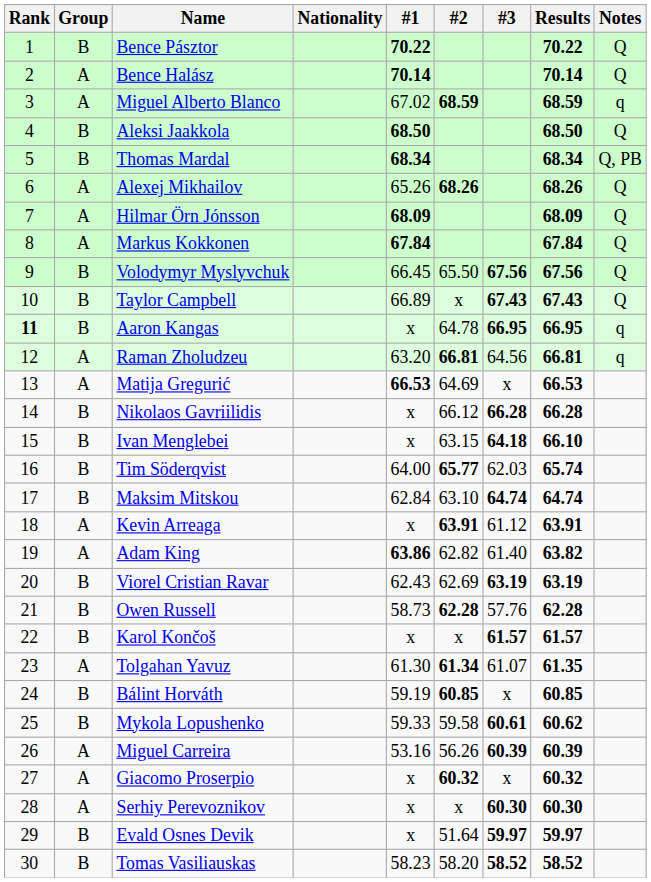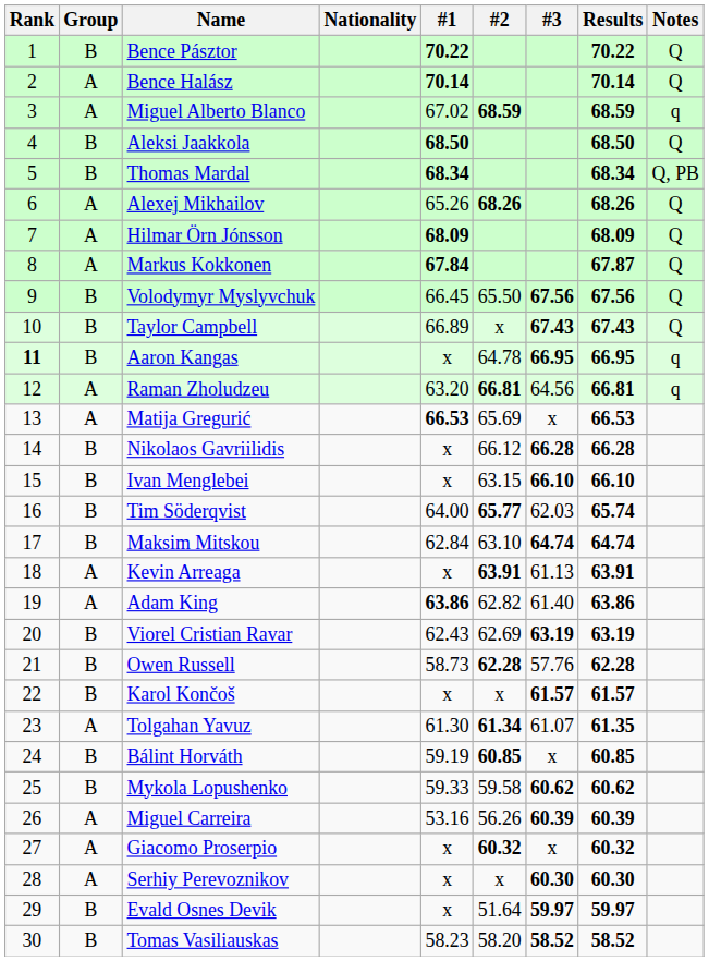 <table class="wikitable sortable" style="text-align:center">
 <tr>
 <th>Rank</th>
 <th>Group</th>
 <th>Name</th>
 <th>Nationality</th>
 <th>#1</th>
 <th>#2</th>
 <th>#3</th>
 <th>Results</th>
 <th>Notes</th>
 </tr>
 <tr bgcolor=ccffcc>
 <td>1</td>
 <td>B</td>
 <td align=left><a href='#'>Bence Pásztor</a></td>
 <td align=left></td>
 <td><strong>70.22</strong></td>
 <td></td>
 <td></td>
 <td><strong>70.22</strong></td>
 <td>Q</td>
 </tr>
 <tr bgcolor=ccffcc>
 <td>2</td>
 <td>A</td>
 <td align=left><a href='#'>Bence Halász</a></td>
 <td align=left></td>
 <td><strong>70.14</strong></td>
 <td></td>
 <td></td>
 <td><strong>70.14</strong></td>
 <td>Q</td>
 </tr>
 <tr bgcolor=ccffcc>
 <td>3</td>
 <td>A</td>
 <td align=left><a href='#'>Miguel Alberto Blanco</a></td>
 <td align=left></td>
 <td>67.02</td>
 <td><strong>68.59</strong></td>
 <td></td>
 <td><strong>68.59</strong></td>
 <td>q</td>
 </tr>
 <tr bgcolor=ccffcc>
 <td>4</td>
 <td>B</td>
 <td align=left><a href='#'>Aleksi Jaakkola</a></td>
 <td align=left></td>
 <td><strong>68.50</strong></td>
 <td></td>
 <td></td>
 <td><strong>68.50</strong></td>
 <td>Q</td>
 </tr>
 <tr bgcolor=ccffcc>
 <td>5</td>
 <td>B</td>
 <td align=left><a href='#'>Thomas Mardal</a></td>
 <td align=left></td>
 <td><strong>68.34</strong></td>
 <td></td>
 <td></td>
 <td><strong>68.34</strong></td>
 <td>Q, PB</td>
 </tr>
 <tr bgcolor=ccffcc>
 <td>6</td>
 <td>A</td>
 <td align=left><a href='#'>Alexej Mikhailov</a></td>
 <td align=left></td>
 <td>65.26</td>
 <td><strong>68.26</strong></td>
 <td></td>
 <td><strong>68.26</strong></td>
 <td>Q</td>
 </tr>
 <tr bgcolor=ccffcc>
 <td>7</td>
 <td>A</td>
 <td align=left><a href='#'>Hilmar Örn Jónsson</a></td>
 <td align=left></td>
 <td><strong>68.09</strong></td>
 <td></td>
 <td></td>
 <td><strong>68.09</strong></td>
 <td>Q</td>
 </tr>
 <tr bgcolor=ccffcc>
 <td>8</td>
 <td>A</td>
 <td align=left><a href='#'>Markus Kokkonen</a></td>
 <td align=left></td>
 <td><strong>67.84</strong></td>
 <td></td>
 <td></td>
-<td><strong>67.84</strong></td>
+<td><strong>67.87</strong></td>
 <td>Q</td>
 </tr>
 <tr bgcolor=ccffcc>
 <td>9</td>
 <td>B</td>
 <td align=left><a href='#'>Volodymyr Myslyvchuk</a></td>
 <td align=left></td>
 <td>66.45</td>
 <td>65.50</td>
 <td><strong>67.56</strong></td>
 <td><strong>67.56</strong></td>
 <td>Q</td>
 </tr>
 <tr bgcolor=ddffdd>
 <td>10</td>
 <td>B</td>
 <td align=left><a href='#'>Taylor Campbell</a></td>
 <td align=left></td>
 <td>66.89</td>
 <td>x</td>
 <td><strong>67.43</strong></td>
 <td><strong>67.43</strong></td>
 <td>Q</td>
 </tr>
 <tr bgcolor=ddffdd>
 <td><strong>11</strong></td>
 <td>B</td>
 <td align=left><a href='#'>Aaron Kangas</a></td>
 <td align=left></td>
 <td>x</td>
 <td>64.78</td>
 <td><strong>66.95</strong></td>
 <td><strong>66.95</strong></td>
 <td>q</td>
 </tr>
 <tr bgcolor=ddffdd>
 <td>12</td>
 <td>A</td>
 <td align=left><a href='#'>Raman Zholudzeu</a></td>
 <td align=left></td>
 <td>63.20</td>
 <td><strong>66.81</strong></td>
 <td>64.56</td>
 <td><strong>66.81</strong></td>
 <td>q</td>
 </tr>
 <tr>
 <td>13</td>
 <td>A</td>
 <td align=left><a href='#'>Matija Gregurić</a></td>
 <td align=left></td>
 <td><strong>66.53</strong></td>
-<td>64.69</td>
+<td>65.69</td>
 <td>x</td>
 <td><strong>66.53</strong></td>
 <td></td>
 </tr>
 <tr>
 <td>14</td>
 <td>B</td>
 <td align=left><a href='#'>Nikolaos Gavriilidis</a></td>
 <td align=left></td>
 <td>x</td>
 <td>66.12</td>
 <td><strong>66.28</strong></td>
 <td><strong>66.28</strong></td>
 <td></td>
 </tr>
 <tr>
 <td>15</td>
 <td>B</td>
 <td align=left><a href='#'>Ivan Menglebei</a></td>
 <td align=left></td>
 <td>x</td>
 <td>63.15</td>
-<td><strong>64.18</strong></td>
+<td><strong>66.10</strong></td>
 <td><strong>66.10</strong></td>
 <td></td>
 </tr>
 <tr>
 <td>16</td>
 <td>B</td>
 <td align=left><a href='#'>Tim Söderqvist</a></td>
 <td align=left></td>
 <td>64.00</td>
 <td><strong>65.77</strong></td>
 <td>62.03</td>
 <td><strong>65.74</strong></td>
 <td></td>
 </tr>
 <tr>
 <td>17</td>
 <td>B</td>
 <td align=left><a href='#'>Maksim Mitskou</a></td>
 <td align=left></td>
 <td>62.84</td>
 <td>63.10</td>
 <td><strong>64.74</strong></td>
 <td><strong>64.74</strong></td>
 <td></td>
 </tr>
 <tr>
 <td>18</td>
 <td>A</td>
 <td align=left><a href='#'>Kevin Arreaga</a></td>
 <td align=left></td>
 <td>x</td>
 <td><strong>63.91</strong></td>
-<td>61.12</td>
+<td>61.13</td>
 <td><strong>63.91</strong></td>
 <td></td>
 </tr>
 <tr>
 <td>19</td>
 <td>A</td>
 <td align=left><a href='#'>Adam King</a></td>
 <td align=left></td>
 <td><strong>63.86</strong></td>
 <td>62.82</td>
 <td>61.40</td>
-<td><strong>63.82</strong></td>
+<td><strong>63.86</strong></td>
 <td></td>
 </tr>
 <tr>
 <td>20</td>
 <td>B</td>
 <td align=left><a href='#'>Viorel Cristian Ravar</a></td>
 <td align=left></td>
 <td>62.43</td>
 <td>62.69</td>
 <td><strong>63.19</strong></td>
 <td><strong>63.19</strong></td>
 <td></td>
 </tr>
 <tr>
 <td>21</td>
 <td>B</td>
 <td align=left><a href='#'>Owen Russell</a></td>
 <td align=left></td>
 <td>58.73</td>
 <td><strong>62.28</strong></td>
 <td>57.76</td>
 <td><strong>62.28</strong></td>
 <td></td>
 </tr>
 <tr>
 <td>22</td>
 <td>B</td>
 <td align=left><a href='#'>Karol Končoš</a></td>
 <td align=left></td>
 <td>x</td>
 <td>x</td>
 <td><strong>61.57</strong></td>
 <td><strong>61.57</strong></td>
 <td></td>
 </tr>
 <tr>
 <td>23</td>
 <td>A</td>
 <td align=left><a href='#'>Tolgahan Yavuz</a></td>
 <td align=left></td>
 <td>61.30</td>
 <td><strong>61.34</strong></td>
 <td>61.07</td>
 <td><strong>61.35</strong></td>
 <td></td>
 </tr>
 <tr>
 <td>24</td>
 <td>B</td>
 <td align=left><a href='#'>Bálint Horváth</a></td>
 <td align=left></td>
 <td>59.19</td>
 <td><strong>60.85</strong></td>
 <td>x</td>
 <td><strong>60.85</strong></td>
 <td></td>
 </tr>
 <tr>
 <td>25</td>
 <td>B</td>
 <td align=left><a href='#'>Mykola Lopushenko</a></td>
 <td align=left></td>
 <td>59.33</td>
 <td>59.58</td>
-<td><strong>60.61</strong></td>
+<td><strong>60.62</strong></td>
 <td><strong>60.62</strong></td>
 <td></td>
 </tr>
 <tr>
 <td>26</td>
 <td>A</td>
 <td align=left><a href='#'>Miguel Carreira</a></td>
 <td align=left></td>
 <td>53.16</td>
 <td>56.26</td>
 <td><strong>60.39</strong></td>
 <td><strong>60.39</strong></td>
 <td></td>
 </tr>
 <tr>
 <td>27</td>
 <td>A</td>
 <td align=left><a href='#'>Giacomo Proserpio</a></td>
 <td align=left></td>
 <td>x</td>
 <td><strong>60.32</strong></td>
 <td>x</td>
 <td><strong>60.32</strong></td>
 <td></td>
 </tr>
 <tr>
 <td>28</td>
 <td>A</td>
 <td align=left><a href='#'>Serhiy Perevoznikov</a></td>
 <td align=left></td>
 <td>x</td>
 <td>x</td>
 <td><strong>60.30</strong></td>
 <td><strong>60.30</strong></td>
 <td></td>
 </tr>
 <tr>
 <td>29</td>
 <td>B</td>
 <td align=left><a href='#'>Evald Osnes Devik</a></td>
 <td align=left></td>
 <td>x</td>
 <td>51.64</td>
 <td><strong>59.97</strong></td>
 <td><strong>59.97</strong></td>
 <td></td>
 </tr>
 <tr>
 <td>30</td>
 <td>B</td>
 <td align=left><a href='#'>Tomas Vasiliauskas</a></td>
 <td align=left></td>
 <td>58.23</td>
 <td>58.20</td>
 <td><strong>58.52</strong></td>
 <td><strong>58.52</strong></td>
 <td></td>
 </tr>
 </table>
